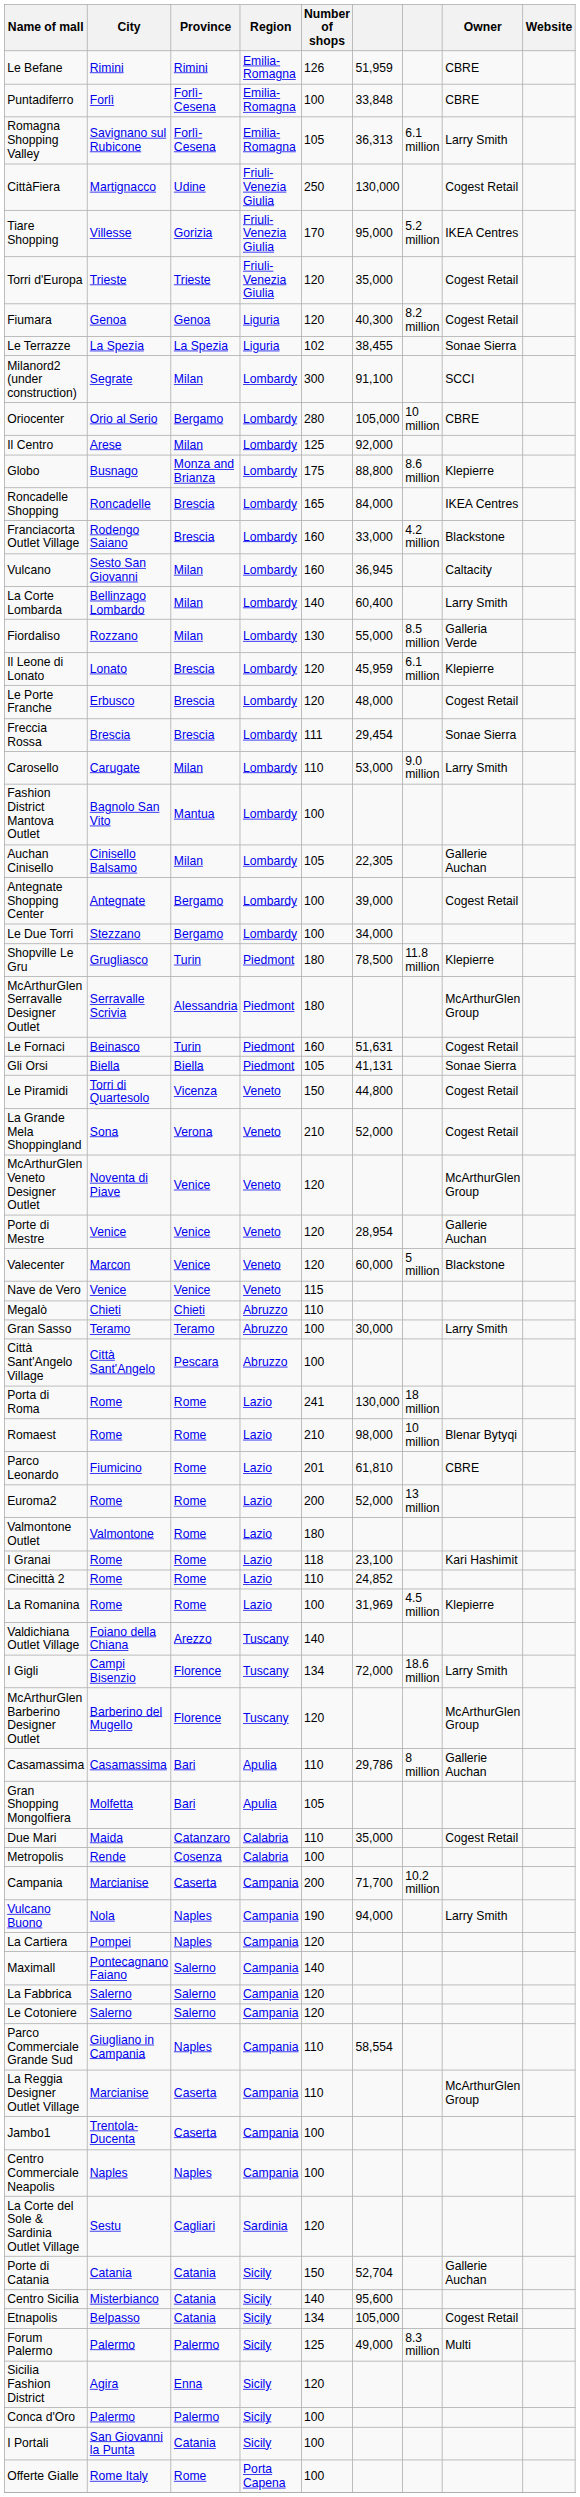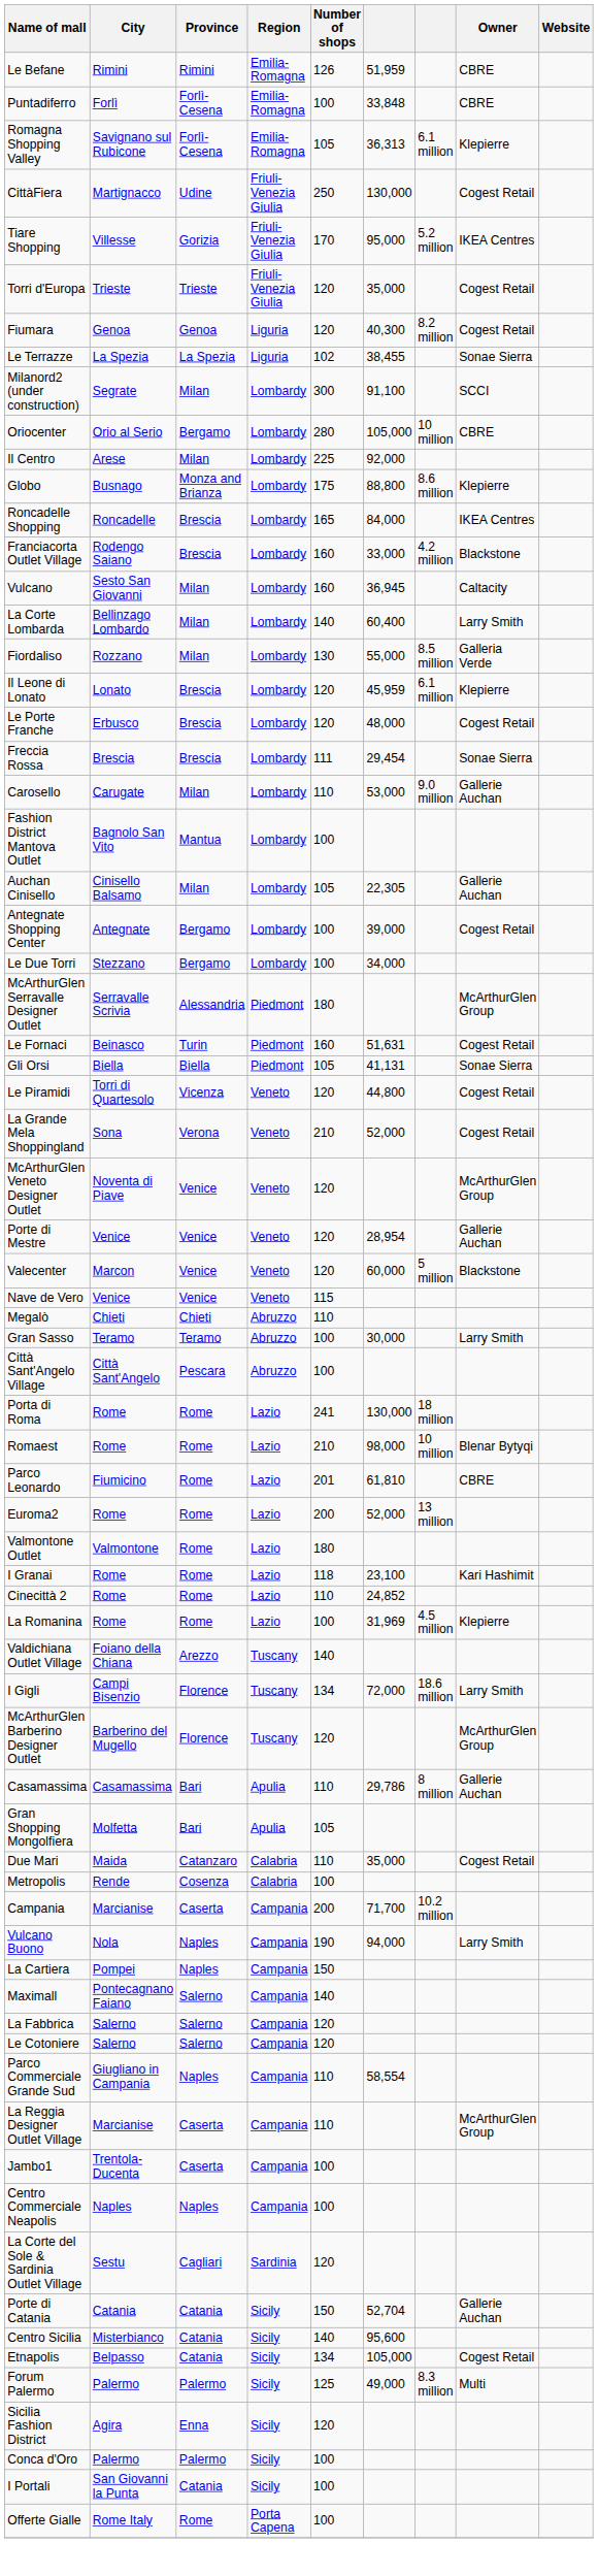 <table class="wikitable sortable">
 <tr>
 <th>Name of mall</th>
 <th>City</th>
 <th>Province</th>
 <th>Region</th>
 <th>Number of shops</th>
 <th></th>
 <th></th>
 <th>Owner</th>
 <th>Website</th>
 </tr>
 <tr>
 <td>Le Befane</td>
 <td><a href='#'>Rimini</a></td>
 <td><a href='#'>Rimini</a></td>
 <td><a href='#'>Emilia-Romagna</a></td>
 <td>126</td>
 <td>51,959</td>
 <td></td>
 <td>CBRE</td>
 <td></td>
 </tr>
 <tr>
 <td>Puntadiferro</td>
 <td><a href='#'>Forlì</a></td>
 <td><a href='#'>Forlì-Cesena</a></td>
 <td><a href='#'>Emilia-Romagna</a></td>
 <td>100</td>
 <td>33,848</td>
 <td></td>
 <td>CBRE</td>
 <td></td>
 </tr>
 <tr>
 <td>Romagna Shopping Valley</td>
 <td><a href='#'>Savignano sul Rubicone</a></td>
 <td><a href='#'>Forlì-Cesena</a></td>
 <td><a href='#'>Emilia-Romagna</a></td>
 <td>105</td>
 <td>36,313</td>
 <td>6.1 million</td>
-<td>Larry Smith</td>
+<td>Klepierre</td>
 <td></td>
 </tr>
 <tr>
 <td>CittàFiera</td>
 <td><a href='#'>Martignacco</a></td>
 <td><a href='#'>Udine</a></td>
 <td><a href='#'>Friuli-Venezia Giulia</a></td>
 <td>250</td>
 <td>130,000</td>
 <td></td>
 <td>Cogest Retail</td>
 <td></td>
 </tr>
 <tr>
 <td>Tiare Shopping</td>
 <td><a href='#'>Villesse</a></td>
 <td><a href='#'>Gorizia</a></td>
 <td><a href='#'>Friuli-Venezia Giulia</a></td>
 <td>170</td>
 <td>95,000</td>
 <td>5.2 million</td>
 <td>IKEA Centres</td>
 <td></td>
 </tr>
 <tr>
 <td>Torri d'Europa</td>
 <td><a href='#'>Trieste</a></td>
 <td><a href='#'>Trieste</a></td>
 <td><a href='#'>Friuli-Venezia Giulia</a></td>
 <td>120</td>
 <td>35,000</td>
 <td></td>
 <td>Cogest Retail</td>
 <td></td>
 </tr>
 <tr>
 <td>Fiumara</td>
 <td><a href='#'>Genoa</a></td>
 <td><a href='#'>Genoa</a></td>
 <td><a href='#'>Liguria</a></td>
 <td>120</td>
 <td>40,300</td>
 <td>8.2 million</td>
 <td>Cogest Retail</td>
 <td></td>
 </tr>
 <tr>
 <td>Le Terrazze</td>
 <td><a href='#'>La Spezia</a></td>
 <td><a href='#'>La Spezia</a></td>
 <td><a href='#'>Liguria</a></td>
 <td>102</td>
 <td>38,455</td>
 <td></td>
 <td>Sonae Sierra</td>
 <td></td>
 </tr>
 <tr>
 <td>Milanord2 (under construction)</td>
 <td><a href='#'>Segrate</a></td>
 <td><a href='#'>Milan</a></td>
 <td><a href='#'>Lombardy</a></td>
 <td>300</td>
 <td>91,100</td>
 <td></td>
 <td>SCCI</td>
 <td></td>
 </tr>
 <tr>
 <td>Oriocenter</td>
 <td><a href='#'>Orio al Serio</a></td>
 <td><a href='#'>Bergamo</a></td>
 <td><a href='#'>Lombardy</a></td>
 <td>280</td>
 <td>105,000</td>
 <td>10 million</td>
 <td>CBRE</td>
 <td></td>
 </tr>
 <tr>
 <td>Il Centro</td>
 <td><a href='#'>Arese</a></td>
 <td><a href='#'>Milan</a></td>
 <td><a href='#'>Lombardy</a></td>
-<td>125</td>
+<td>225</td>
 <td>92,000</td>
 <td></td>
 <td></td>
 <td></td>
 </tr>
 <tr>
 <td>Globo</td>
 <td><a href='#'>Busnago</a></td>
 <td><a href='#'>Monza and Brianza</a></td>
 <td><a href='#'>Lombardy</a></td>
 <td>175</td>
 <td>88,800</td>
 <td>8.6 million</td>
 <td>Klepierre</td>
 <td></td>
 </tr>
 <tr>
 <td>Roncadelle Shopping</td>
 <td><a href='#'>Roncadelle</a></td>
 <td><a href='#'>Brescia</a></td>
 <td><a href='#'>Lombardy</a></td>
 <td>165</td>
 <td>84,000</td>
 <td></td>
 <td>IKEA Centres</td>
 <td></td>
 </tr>
 <tr>
 <td>Franciacorta Outlet Village</td>
 <td><a href='#'>Rodengo Saiano</a></td>
 <td><a href='#'>Brescia</a></td>
 <td><a href='#'>Lombardy</a></td>
 <td>160</td>
 <td>33,000</td>
 <td>4.2 million</td>
 <td>Blackstone</td>
 <td></td>
 </tr>
 <tr>
 <td>Vulcano</td>
 <td><a href='#'>Sesto San Giovanni</a></td>
 <td><a href='#'>Milan</a></td>
 <td><a href='#'>Lombardy</a></td>
 <td>160</td>
 <td>36,945</td>
 <td></td>
 <td>Caltacity</td>
 <td></td>
 </tr>
 <tr>
 <td>La Corte Lombarda</td>
 <td><a href='#'>Bellinzago Lombardo</a></td>
 <td><a href='#'>Milan</a></td>
 <td><a href='#'>Lombardy</a></td>
 <td>140</td>
 <td>60,400</td>
 <td></td>
 <td>Larry Smith</td>
 <td></td>
 </tr>
 <tr>
 <td>Fiordaliso</td>
 <td><a href='#'>Rozzano</a></td>
 <td><a href='#'>Milan</a></td>
 <td><a href='#'>Lombardy</a></td>
 <td>130</td>
 <td>55,000</td>
 <td>8.5 million</td>
 <td>Galleria Verde</td>
 <td></td>
 </tr>
 <tr>
 <td>Il Leone di Lonato</td>
 <td><a href='#'>Lonato</a></td>
 <td><a href='#'>Brescia</a></td>
 <td><a href='#'>Lombardy</a></td>
 <td>120</td>
 <td>45,959</td>
 <td>6.1 million</td>
 <td>Klepierre</td>
 <td></td>
 </tr>
 <tr>
 <td>Le Porte Franche</td>
 <td><a href='#'>Erbusco</a></td>
 <td><a href='#'>Brescia</a></td>
 <td><a href='#'>Lombardy</a></td>
 <td>120</td>
 <td>48,000</td>
 <td></td>
 <td>Cogest Retail</td>
 <td></td>
 </tr>
 <tr>
 <td>Freccia Rossa</td>
 <td><a href='#'>Brescia</a></td>
 <td><a href='#'>Brescia</a></td>
 <td><a href='#'>Lombardy</a></td>
 <td>111</td>
 <td>29,454</td>
 <td></td>
 <td>Sonae Sierra</td>
 <td></td>
 </tr>
 <tr>
 <td>Carosello</td>
 <td><a href='#'>Carugate</a></td>
 <td><a href='#'>Milan</a></td>
 <td><a href='#'>Lombardy</a></td>
 <td>110</td>
 <td>53,000</td>
 <td>9.0 million</td>
-<td>Larry Smith</td>
+<td>Gallerie Auchan</td>
 <td></td>
 </tr>
 <tr>
 <td>Fashion District Mantova Outlet</td>
 <td><a href='#'>Bagnolo San Vito</a></td>
 <td><a href='#'>Mantua</a></td>
 <td><a href='#'>Lombardy</a></td>
 <td>100</td>
 <td></td>
 <td></td>
 <td></td>
 <td></td>
 </tr>
 <tr>
 <td>Auchan Cinisello</td>
 <td><a href='#'>Cinisello Balsamo</a></td>
 <td><a href='#'>Milan</a></td>
 <td><a href='#'>Lombardy</a></td>
 <td>105</td>
 <td>22,305</td>
 <td></td>
 <td>Gallerie Auchan</td>
 <td></td>
 </tr>
 <tr>
 <td>Antegnate Shopping Center</td>
 <td><a href='#'>Antegnate</a></td>
 <td><a href='#'>Bergamo</a></td>
 <td><a href='#'>Lombardy</a></td>
 <td>100</td>
 <td>39,000</td>
 <td></td>
 <td>Cogest Retail</td>
 <td></td>
 </tr>
 <tr>
 <td>Le Due Torri</td>
 <td><a href='#'>Stezzano</a></td>
 <td><a href='#'>Bergamo</a></td>
 <td><a href='#'>Lombardy</a></td>
 <td>100</td>
 <td>34,000</td>
 <td></td>
 <td></td>
 <td></td>
 </tr>
 <tr>
-<td>Shopville Le Gru</td>
-<td><a href='#'>Grugliasco</a></td>
-<td><a href='#'>Turin</a></td>
-<td><a href='#'>Piedmont</a></td>
-<td>180</td>
-<td>78,500</td>
-<td>11.8 million</td>
-<td>Klepierre</td>
-<td></td>
-</tr>
-<tr>
 <td>McArthurGlen Serravalle Designer Outlet</td>
 <td><a href='#'>Serravalle Scrivia</a></td>
 <td><a href='#'>Alessandria</a></td>
 <td><a href='#'>Piedmont</a></td>
 <td>180</td>
 <td></td>
 <td></td>
 <td>McArthurGlen Group</td>
 <td></td>
 </tr>
 <tr>
 <td>Le Fornaci</td>
 <td><a href='#'>Beinasco</a></td>
 <td><a href='#'>Turin</a></td>
 <td><a href='#'>Piedmont</a></td>
 <td>160</td>
 <td>51,631</td>
 <td></td>
 <td>Cogest Retail</td>
 <td></td>
 </tr>
 <tr>
 <td>Gli Orsi</td>
 <td><a href='#'>Biella</a></td>
 <td><a href='#'>Biella</a></td>
 <td><a href='#'>Piedmont</a></td>
 <td>105</td>
 <td>41,131</td>
 <td></td>
 <td>Sonae Sierra</td>
 <td></td>
 </tr>
 <tr>
 <td>Le Piramidi</td>
 <td><a href='#'>Torri di Quartesolo</a></td>
 <td><a href='#'>Vicenza</a></td>
 <td><a href='#'>Veneto</a></td>
-<td>150</td>
+<td>120</td>
 <td>44,800</td>
 <td></td>
 <td>Cogest Retail</td>
 <td></td>
 </tr>
 <tr>
 <td>La Grande Mela Shoppingland</td>
 <td><a href='#'>Sona</a></td>
 <td><a href='#'>Verona</a></td>
 <td><a href='#'>Veneto</a></td>
 <td>210</td>
 <td>52,000</td>
 <td></td>
 <td>Cogest Retail</td>
 <td></td>
 </tr>
 <tr>
 <td>McArthurGlen Veneto Designer Outlet</td>
 <td><a href='#'>Noventa di Piave</a></td>
 <td><a href='#'>Venice</a></td>
 <td><a href='#'>Veneto</a></td>
 <td>120</td>
 <td></td>
 <td></td>
 <td>McArthurGlen Group</td>
 <td></td>
 </tr>
 <tr>
 <td>Porte di Mestre</td>
 <td><a href='#'>Venice</a></td>
 <td><a href='#'>Venice</a></td>
 <td><a href='#'>Veneto</a></td>
 <td>120</td>
 <td>28,954</td>
 <td></td>
 <td>Gallerie Auchan</td>
 <td></td>
 </tr>
 <tr>
 <td>Valecenter</td>
 <td><a href='#'>Marcon</a></td>
 <td><a href='#'>Venice</a></td>
 <td><a href='#'>Veneto</a></td>
 <td>120</td>
 <td>60,000</td>
 <td>5 million</td>
 <td>Blackstone</td>
 <td></td>
 </tr>
 <tr>
 <td>Nave de Vero</td>
 <td><a href='#'>Venice</a></td>
 <td><a href='#'>Venice</a></td>
 <td><a href='#'>Veneto</a></td>
 <td>115</td>
 <td></td>
 <td></td>
 <td></td>
 <td></td>
 </tr>
 <tr>
 <td>Megalò</td>
 <td><a href='#'>Chieti</a></td>
 <td><a href='#'>Chieti</a></td>
 <td><a href='#'>Abruzzo</a></td>
 <td>110</td>
 <td></td>
 <td></td>
 <td></td>
 <td></td>
 </tr>
 <tr>
 <td>Gran Sasso</td>
 <td><a href='#'>Teramo</a></td>
 <td><a href='#'>Teramo</a></td>
 <td><a href='#'>Abruzzo</a></td>
 <td>100</td>
 <td>30,000</td>
 <td></td>
 <td>Larry Smith</td>
 <td></td>
 </tr>
 <tr>
 <td>Città Sant'Angelo Village</td>
 <td><a href='#'>Città Sant'Angelo</a></td>
 <td><a href='#'>Pescara</a></td>
 <td><a href='#'>Abruzzo</a></td>
 <td>100</td>
 <td></td>
 <td></td>
 <td></td>
 <td></td>
 </tr>
 <tr>
 <td>Porta di Roma</td>
 <td><a href='#'>Rome</a></td>
 <td><a href='#'>Rome</a></td>
 <td><a href='#'>Lazio</a></td>
 <td>241</td>
 <td>130,000</td>
 <td>18 million</td>
 <td></td>
 <td></td>
 </tr>
 <tr>
 <td>Romaest</td>
 <td><a href='#'>Rome</a></td>
 <td><a href='#'>Rome</a></td>
 <td><a href='#'>Lazio</a></td>
 <td>210</td>
 <td>98,000</td>
 <td>10 million</td>
 <td>Blenar Bytyqi</td>
 <td></td>
 </tr>
 <tr>
 <td>Parco Leonardo</td>
 <td><a href='#'>Fiumicino</a></td>
 <td><a href='#'>Rome</a></td>
 <td><a href='#'>Lazio</a></td>
 <td>201</td>
 <td>61,810</td>
 <td></td>
 <td>CBRE</td>
 <td></td>
 </tr>
 <tr>
 <td>Euroma2</td>
 <td><a href='#'>Rome</a></td>
 <td><a href='#'>Rome</a></td>
 <td><a href='#'>Lazio</a></td>
 <td>200</td>
 <td>52,000</td>
 <td>13 million</td>
 <td></td>
 <td></td>
 </tr>
 <tr>
 <td>Valmontone Outlet</td>
 <td><a href='#'>Valmontone</a></td>
 <td><a href='#'>Rome</a></td>
 <td><a href='#'>Lazio</a></td>
 <td>180</td>
 <td></td>
 <td></td>
 <td></td>
 <td></td>
 </tr>
 <tr>
 <td>I Granai</td>
 <td><a href='#'>Rome</a></td>
 <td><a href='#'>Rome</a></td>
 <td><a href='#'>Lazio</a></td>
 <td>118</td>
 <td>23,100</td>
 <td></td>
 <td>Kari Hashimit</td>
 <td></td>
 </tr>
 <tr>
 <td>Cinecittà 2</td>
 <td><a href='#'>Rome</a></td>
 <td><a href='#'>Rome</a></td>
 <td><a href='#'>Lazio</a></td>
 <td>110</td>
 <td>24,852</td>
 <td></td>
 <td></td>
 <td></td>
 </tr>
 <tr>
 <td>La Romanina</td>
 <td><a href='#'>Rome</a></td>
 <td><a href='#'>Rome</a></td>
 <td><a href='#'>Lazio</a></td>
 <td>100</td>
 <td>31,969</td>
 <td>4.5 million</td>
 <td>Klepierre</td>
 <td></td>
 </tr>
 <tr>
 <td>Valdichiana Outlet Village</td>
 <td><a href='#'>Foiano della Chiana</a></td>
 <td><a href='#'>Arezzo</a></td>
 <td><a href='#'>Tuscany</a></td>
 <td>140</td>
 <td></td>
 <td></td>
 <td></td>
 <td></td>
 </tr>
 <tr>
 <td>I Gigli</td>
 <td><a href='#'>Campi Bisenzio</a></td>
 <td><a href='#'>Florence</a></td>
 <td><a href='#'>Tuscany</a></td>
 <td>134</td>
 <td>72,000</td>
 <td>18.6 million</td>
 <td>Larry Smith</td>
 <td></td>
 </tr>
 <tr>
 <td>McArthurGlen Barberino Designer Outlet</td>
 <td><a href='#'>Barberino del Mugello</a></td>
 <td><a href='#'>Florence</a></td>
 <td><a href='#'>Tuscany</a></td>
 <td>120</td>
 <td></td>
 <td></td>
 <td>McArthurGlen Group</td>
 <td></td>
 </tr>
 <tr>
 <td>Casamassima</td>
 <td><a href='#'>Casamassima</a></td>
 <td><a href='#'>Bari</a></td>
 <td><a href='#'>Apulia</a></td>
 <td>110</td>
 <td>29,786</td>
 <td>8 million</td>
 <td>Gallerie Auchan</td>
 <td></td>
 </tr>
 <tr>
 <td>Gran Shopping Mongolfiera</td>
 <td><a href='#'>Molfetta</a></td>
 <td><a href='#'>Bari</a></td>
 <td><a href='#'>Apulia</a></td>
 <td>105</td>
 <td></td>
 <td></td>
 <td></td>
 <td></td>
 </tr>
 <tr>
 <td>Due Mari</td>
 <td><a href='#'>Maida</a></td>
 <td><a href='#'>Catanzaro</a></td>
 <td><a href='#'>Calabria</a></td>
 <td>110</td>
 <td>35,000</td>
 <td></td>
 <td>Cogest Retail</td>
 <td></td>
 </tr>
 <tr>
 <td>Metropolis</td>
 <td><a href='#'>Rende</a></td>
 <td><a href='#'>Cosenza</a></td>
 <td><a href='#'>Calabria</a></td>
 <td>100</td>
 <td></td>
 <td></td>
 <td></td>
 <td></td>
 </tr>
 <tr>
 <td>Campania</td>
 <td><a href='#'>Marcianise</a></td>
 <td><a href='#'>Caserta</a></td>
 <td><a href='#'>Campania</a></td>
 <td>200</td>
 <td>71,700</td>
 <td>10.2 million</td>
 <td></td>
 <td></td>
 </tr>
 <tr>
 <td><a href='#'>Vulcano Buono</a></td>
 <td><a href='#'>Nola</a></td>
 <td><a href='#'>Naples</a></td>
 <td><a href='#'>Campania</a></td>
 <td>190</td>
 <td>94,000</td>
 <td></td>
 <td>Larry Smith</td>
 <td></td>
 </tr>
 <tr>
 <td>La Cartiera</td>
 <td><a href='#'>Pompei</a></td>
 <td><a href='#'>Naples</a></td>
 <td><a href='#'>Campania</a></td>
-<td>120</td>
+<td>150</td>
 <td></td>
 <td></td>
 <td></td>
 <td></td>
 </tr>
 <tr>
 <td>Maximall</td>
 <td><a href='#'>Pontecagnano Faiano</a></td>
 <td><a href='#'>Salerno</a></td>
 <td><a href='#'>Campania</a></td>
 <td>140</td>
 <td></td>
 <td></td>
 <td></td>
 <td></td>
 </tr>
 <tr>
 <td>La Fabbrica</td>
 <td><a href='#'>Salerno</a></td>
 <td><a href='#'>Salerno</a></td>
 <td><a href='#'>Campania</a></td>
 <td>120</td>
 <td></td>
 <td></td>
 <td></td>
 <td></td>
 </tr>
 <tr>
 <td>Le Cotoniere</td>
 <td><a href='#'>Salerno</a></td>
 <td><a href='#'>Salerno</a></td>
 <td><a href='#'>Campania</a></td>
 <td>120</td>
 <td></td>
 <td></td>
 <td></td>
 <td></td>
 </tr>
 <tr>
 <td>Parco Commerciale Grande Sud</td>
 <td><a href='#'>Giugliano in Campania</a></td>
 <td><a href='#'>Naples</a></td>
 <td><a href='#'>Campania</a></td>
 <td>110</td>
 <td>58,554</td>
 <td></td>
 <td></td>
 <td></td>
 </tr>
 <tr>
 <td>La Reggia Designer Outlet Village</td>
 <td><a href='#'>Marcianise</a></td>
 <td><a href='#'>Caserta</a></td>
 <td><a href='#'>Campania</a></td>
 <td>110</td>
 <td></td>
 <td></td>
 <td>McArthurGlen Group</td>
 <td></td>
 </tr>
 <tr>
 <td>Jambo1</td>
 <td><a href='#'>Trentola-Ducenta</a></td>
 <td><a href='#'>Caserta</a></td>
 <td><a href='#'>Campania</a></td>
 <td>100</td>
 <td></td>
 <td></td>
 <td></td>
 <td></td>
 </tr>
 <tr>
 <td>Centro Commerciale Neapolis</td>
 <td><a href='#'>Naples</a></td>
 <td><a href='#'>Naples</a></td>
 <td><a href='#'>Campania</a></td>
 <td>100</td>
 <td></td>
 <td></td>
 <td></td>
 <td></td>
 </tr>
 <tr>
 <td>La Corte del Sole & Sardinia Outlet Village</td>
 <td><a href='#'>Sestu</a></td>
 <td><a href='#'>Cagliari</a></td>
 <td><a href='#'>Sardinia</a></td>
 <td>120</td>
 <td></td>
 <td></td>
 <td></td>
 <td></td>
 </tr>
 <tr>
 <td>Porte di Catania</td>
 <td><a href='#'>Catania</a></td>
 <td><a href='#'>Catania</a></td>
 <td><a href='#'>Sicily</a></td>
 <td>150</td>
 <td>52,704</td>
 <td></td>
 <td>Gallerie Auchan</td>
 <td></td>
 </tr>
 <tr>
 <td>Centro Sicilia</td>
 <td><a href='#'>Misterbianco</a></td>
 <td><a href='#'>Catania</a></td>
 <td><a href='#'>Sicily</a></td>
 <td>140</td>
 <td>95,600</td>
 <td></td>
 <td></td>
 <td></td>
 </tr>
 <tr>
 <td>Etnapolis</td>
 <td><a href='#'>Belpasso</a></td>
 <td><a href='#'>Catania</a></td>
 <td><a href='#'>Sicily</a></td>
 <td>134</td>
 <td>105,000</td>
 <td></td>
 <td>Cogest Retail</td>
 <td></td>
 </tr>
 <tr>
 <td>Forum Palermo</td>
 <td><a href='#'>Palermo</a></td>
 <td><a href='#'>Palermo</a></td>
 <td><a href='#'>Sicily</a></td>
 <td>125</td>
 <td>49,000</td>
 <td>8.3 million</td>
 <td>Multi</td>
 <td></td>
 </tr>
 <tr>
 <td>Sicilia Fashion District</td>
 <td><a href='#'>Agira</a></td>
 <td><a href='#'>Enna</a></td>
 <td><a href='#'>Sicily</a></td>
 <td>120</td>
 <td></td>
 <td></td>
 <td></td>
 <td></td>
 </tr>
 <tr>
 <td>Conca d'Oro</td>
 <td><a href='#'>Palermo</a></td>
 <td><a href='#'>Palermo</a></td>
 <td><a href='#'>Sicily</a></td>
 <td>100</td>
 <td></td>
 <td></td>
 <td></td>
 <td></td>
 </tr>
 <tr>
 <td>I Portali</td>
 <td><a href='#'>San Giovanni la Punta</a></td>
 <td><a href='#'>Catania</a></td>
 <td><a href='#'>Sicily</a></td>
 <td>100</td>
 <td></td>
 <td></td>
 <td></td>
 <td></td>
 </tr>
 <tr>
 <td>Offerte Gialle</td>
 <td><a href='#'>Rome Italy</a></td>
 <td><a href='#'>Rome</a></td>
 <td><a href='#'>Porta Capena</a></td>
 <td>100</td>
 <td></td>
 <td></td>
 <td></td>
 <td></td>
 </tr>
 <tr>
 </tr>
 </table>
